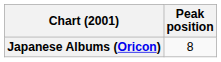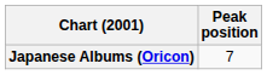 <table class="wikitable plainrowheaders">
 <tr>
 <th>Chart (2001)</th>
 <th>Peak<br>position</th>
 </tr>
 <tr>
 <th scope="row">Japanese Albums (<a href='#'>Oricon</a>)</th>
-<td align="center">8</td>
+<td align="center">7</td>
 </tr>
 </table>
